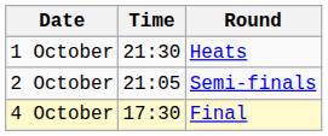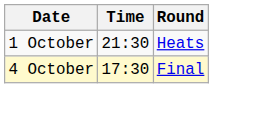 <table class="wikitable">
 <tr>
 <th>Date</th>
 <th>Time</th>
 <th>Round</th>
 </tr>
 <tr>
 <td>1 October</td>
 <td>21:30</td>
 <td><a href='#'>Heats</a></td>
 </tr>
-<tr>
-<td>2 October</td>
-<td>21:05</td>
-<td><a href='#'>Semi-finals</a></td>
-</tr>
 <tr style=background:lemonchiffon>
 <td>4 October</td>
 <td>17:30</td>
 <td><a href='#'>Final</a></td>
 </tr>
 </table>
